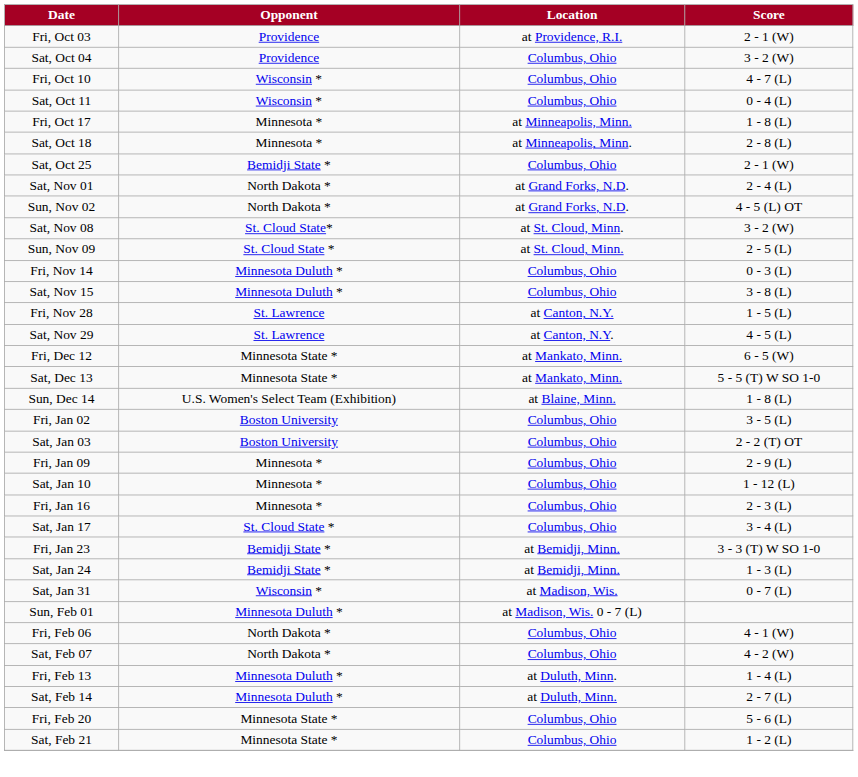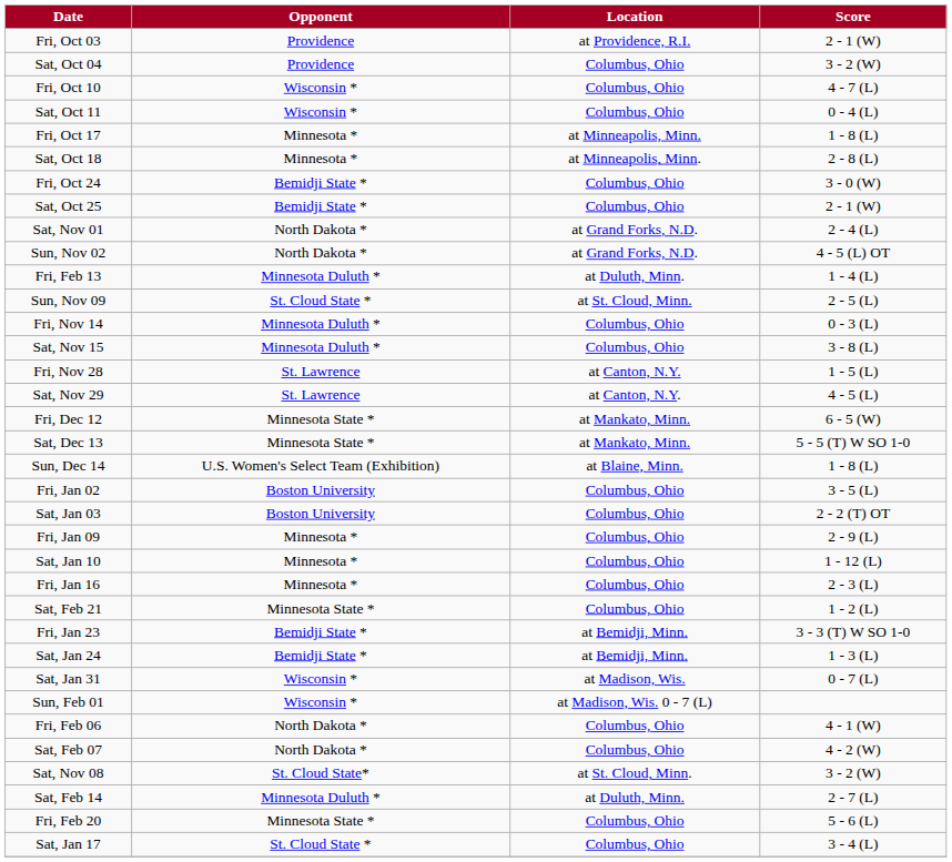 <table class="wikitable" width="80%">
 <tr align="center"  style="background:#A50024;color:white;">
 <td><strong>Date</strong></td>
 <td><strong>Opponent</strong></td>
 <td><strong>Location</strong></td>
 <td><strong>Score</strong></td>
 </tr>
 <tr align="center" bgcolor="">
 <td>Fri, Oct 03</td>
 <td><a href='#'>Providence</a></td>
 <td>at <a href='#'>Providence, R.I.</a></td>
 <td>2 - 1 (W)</td>
 </tr>
 <tr align="center" bgcolor="">
 <td>Sat, Oct 04</td>
 <td><a href='#'>Providence</a></td>
 <td><a href='#'>Columbus, Ohio</a></td>
 <td>3 - 2 (W)</td>
 </tr>
 <tr align="center" bgcolor="">
 <td>Fri, Oct 10</td>
 <td><a href='#'>Wisconsin</a> *</td>
 <td><a href='#'>Columbus, Ohio</a></td>
 <td>4 - 7 (L)</td>
 </tr>
 <tr align="center" bgcolor="">
 <td>Sat, Oct 11</td>
 <td><a href='#'>Wisconsin</a> *</td>
 <td><a href='#'>Columbus, Ohio</a></td>
 <td>0 - 4 (L)</td>
 </tr>
 <tr align="center" bgcolor="">
 <td>Fri, Oct 17</td>
 <td>Minnesota *</td>
 <td>at <a href='#'>Minneapolis, Minn.</a></td>
 <td>1 - 8 (L)</td>
 </tr>
 <tr align="center" bgcolor="">
 <td>Sat, Oct 18</td>
 <td>Minnesota *</td>
 <td>at <a href='#'>Minneapolis, Minn</a>.</td>
 <td>2 - 8 (L)</td>
 </tr>
 <tr align="center" bgcolor="">
+<td>Fri, Oct 24</td>
+<td><a href='#'>Bemidji State</a> *</td>
+<td><a href='#'>Columbus, Ohio</a></td>
+<td>3 - 0 (W)</td>
+</tr>
+<tr align="center" bgcolor="">
 <td>Sat, Oct 25</td>
 <td><a href='#'>Bemidji State</a> *</td>
 <td><a href='#'>Columbus, Ohio</a></td>
 <td>2 - 1 (W)</td>
 </tr>
 <tr align="center" bgcolor="">
 <td>Sat, Nov 01</td>
 <td>North Dakota *</td>
 <td>at <a href='#'>Grand Forks, N.D</a>.</td>
 <td>2 - 4 (L)</td>
 </tr>
 <tr align="center" bgcolor="">
 <td>Sun, Nov 02</td>
 <td>North Dakota *</td>
 <td>at <a href='#'>Grand Forks, N.D</a>.</td>
 <td>4 - 5 (L) OT</td>
 </tr>
 <tr align="center" bgcolor="">
-<td>Sat, Nov 08</td>
-<td><a href='#'>St. Cloud State</a>*</td>
-<td>at <a href='#'>St. Cloud, Minn</a>.</td>
-<td>3 - 2 (W)</td>
+<td>Fri, Feb 13</td>
+<td><a href='#'>Minnesota Duluth</a> *</td>
+<td>at <a href='#'>Duluth, Minn</a>.</td>
+<td>1 - 4 (L)</td>
 </tr>
 <tr align="center" bgcolor="">
 <td>Sun, Nov 09</td>
 <td><a href='#'>St. Cloud State</a> *</td>
 <td>at <a href='#'>St. Cloud, Minn.</a></td>
 <td>2 - 5 (L)</td>
 </tr>
 <tr align="center" bgcolor="">
 <td>Fri, Nov 14</td>
 <td><a href='#'>Minnesota Duluth</a> *</td>
 <td><a href='#'>Columbus, Ohio</a></td>
 <td>0 - 3 (L)</td>
 </tr>
 <tr align="center" bgcolor="">
 <td>Sat, Nov 15</td>
 <td><a href='#'>Minnesota Duluth</a> *</td>
 <td><a href='#'>Columbus, Ohio</a></td>
 <td>3 - 8 (L)</td>
 </tr>
 <tr align="center" bgcolor="">
 <td>Fri, Nov 28</td>
 <td><a href='#'>St. Lawrence</a></td>
 <td>at <a href='#'>Canton, N.Y.</a></td>
 <td>1 - 5 (L)</td>
 </tr>
 <tr align="center" bgcolor="">
 <td>Sat, Nov 29</td>
 <td><a href='#'>St. Lawrence</a></td>
 <td>at <a href='#'>Canton, N.Y</a>.</td>
 <td>4 - 5 (L)</td>
 </tr>
 <tr align="center" bgcolor="">
 <td>Fri, Dec 12</td>
 <td>Minnesota State *</td>
 <td>at <a href='#'>Mankato, Minn.</a></td>
 <td>6 - 5 (W)</td>
 </tr>
 <tr align="center" bgcolor="">
 <td>Sat, Dec 13</td>
 <td>Minnesota State *</td>
 <td>at <a href='#'>Mankato, Minn.</a></td>
 <td>5 - 5 (T) W SO 1-0</td>
 </tr>
 <tr align="center" bgcolor="">
 <td>Sun, Dec 14</td>
 <td>U.S. Women's Select Team (Exhibition)</td>
 <td>at <a href='#'>Blaine, Minn.</a></td>
 <td>1 - 8 (L)</td>
 </tr>
 <tr align="center" bgcolor="">
 <td>Fri, Jan 02</td>
 <td><a href='#'>Boston University</a></td>
 <td><a href='#'>Columbus, Ohio</a></td>
 <td>3 - 5 (L)</td>
 </tr>
 <tr align="center" bgcolor="">
 <td>Sat, Jan 03</td>
 <td><a href='#'>Boston University</a></td>
 <td><a href='#'>Columbus, Ohio</a></td>
 <td>2 - 2 (T) OT</td>
 </tr>
 <tr align="center" bgcolor="">
 <td>Fri, Jan 09</td>
 <td>Minnesota *</td>
 <td><a href='#'>Columbus, Ohio</a></td>
 <td>2 - 9 (L)</td>
 </tr>
 <tr align="center" bgcolor="">
 <td>Sat, Jan 10</td>
 <td>Minnesota *</td>
 <td><a href='#'>Columbus, Ohio</a></td>
 <td>1 - 12 (L)</td>
 </tr>
 <tr align="center" bgcolor="">
 <td>Fri, Jan 16</td>
 <td>Minnesota *</td>
 <td><a href='#'>Columbus, Ohio</a></td>
 <td>2 - 3 (L)</td>
 </tr>
 <tr align="center" bgcolor="">
-<td>Sat, Jan 17</td>
-<td><a href='#'>St. Cloud State</a> *</td>
+<td>Sat, Feb 21</td>
+<td>Minnesota State *</td>
 <td><a href='#'>Columbus, Ohio</a></td>
-<td>3 - 4 (L)</td>
+<td>1 - 2 (L)</td>
 </tr>
 <tr align="center" bgcolor="">
 <td>Fri, Jan 23</td>
 <td><a href='#'>Bemidji State</a> *</td>
 <td>at <a href='#'>Bemidji, Minn.</a></td>
 <td>3 - 3 (T) W SO 1-0</td>
 </tr>
 <tr align="center" bgcolor="">
 <td>Sat, Jan 24</td>
 <td><a href='#'>Bemidji State</a> *</td>
 <td>at <a href='#'>Bemidji, Minn.</a></td>
 <td>1 - 3 (L)</td>
 </tr>
 <tr align="center" bgcolor="">
 <td>Sat, Jan 31</td>
 <td><a href='#'>Wisconsin</a> *</td>
 <td>at <a href='#'>Madison, Wis.</a></td>
 <td>0 - 7 (L)</td>
 </tr>
 <tr align="center" bgcolor="">
 <td>Sun, Feb 01</td>
-<td><a href='#'>Minnesota Duluth</a> *</td>
+<td><a href='#'>Wisconsin</a> *</td>
 <td>at <a href='#'>Madison, Wis.</a> 	0 - 7 (L)</td>
 </tr>
 <tr align="center" bgcolor="">
 <td>Fri, Feb 06</td>
 <td>North Dakota *</td>
 <td><a href='#'>Columbus, Ohio</a></td>
 <td>4 - 1 (W)</td>
 </tr>
 <tr align="center" bgcolor="">
 <td>Sat, Feb 07</td>
 <td>North Dakota *</td>
 <td><a href='#'>Columbus, Ohio</a></td>
 <td>4 - 2 (W)</td>
 </tr>
 <tr align="center" bgcolor="">
-<td>Fri, Feb 13</td>
-<td><a href='#'>Minnesota Duluth</a> *</td>
-<td>at <a href='#'>Duluth, Minn</a>.</td>
-<td>1 - 4 (L)</td>
+<td>Sat, Nov 08</td>
+<td><a href='#'>St. Cloud State</a>*</td>
+<td>at <a href='#'>St. Cloud, Minn</a>.</td>
+<td>3 - 2 (W)</td>
 </tr>
 <tr align="center" bgcolor="">
 <td>Sat, Feb 14</td>
 <td><a href='#'>Minnesota Duluth</a> *</td>
 <td>at <a href='#'>Duluth, Minn.</a></td>
 <td>2 - 7 (L)</td>
 </tr>
 <tr align="center" bgcolor="">
 <td>Fri, Feb 20</td>
 <td>Minnesota State *</td>
 <td><a href='#'>Columbus, Ohio</a></td>
 <td>5 - 6 (L)</td>
 </tr>
 <tr align="center" bgcolor="">
-<td>Sat, Feb 21</td>
-<td>Minnesota State *</td>
+<td>Sat, Jan 17</td>
+<td><a href='#'>St. Cloud State</a> *</td>
 <td><a href='#'>Columbus, Ohio</a></td>
-<td>1 - 2 (L)</td>
+<td>3 - 4 (L)</td>
 </tr>
 <tr align="center" bgcolor="">
 </tr>
 </table>
